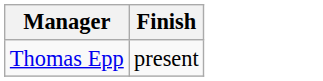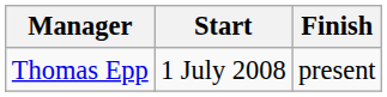 <table class="wikitable">
 <tr>
 <th>Manager</th>
+<th>Start</th>
 <th>Finish</th>
 </tr>
 <tr align="center">
 <td align="left"><a href='#'>Thomas Epp</a></td>
+<td>1 July 2008</td>
 <td>present</td>
 </tr>
 </table>
